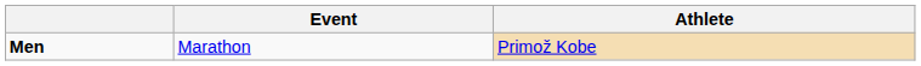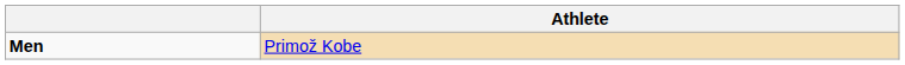 <table class=wikitable style="font-size:90%" width=60%>
 <tr>
 <th></th>
-<th>Event</th>
 <th>Athlete</th>
 </tr>
 <tr>
 <td><strong>Men</strong></td>
-<td><a href='#'>Marathon</a></td>
 <td bgcolor="wheat"><a href='#'>Primož Kobe</a></td>
 </tr>
 </table>
